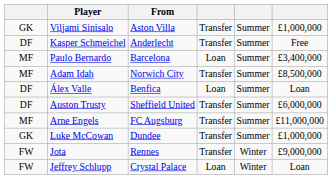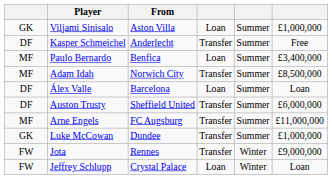 <table class="wikitable sortable" style="text-align:center;">
 <tr>
 <th style="width:64px;"></th>
 <th>Player</th>
 <th>From</th>
 <th></th>
 <th></th>
 <th style="width:84px;"></th>
 </tr>
 <tr>
 <td>GK</td>
 <td align="left"> <a href='#'>Viljami Sinisalo</a></td>
 <td style="text-align:left"> <a href='#'>Aston Villa</a></td>
-<td>Transfer</td>
+<td>Loan</td>
 <td>Summer</td>
 <td>£1,000,000</td>
 </tr>
 <tr>
 <td>DF</td>
 <td align="left"> <a href='#'>Kasper Schmeichel</a></td>
 <td style="text-align:left"> <a href='#'>Anderlecht</a></td>
 <td>Transfer</td>
 <td>Summer</td>
 <td>Free</td>
 </tr>
 <tr>
 <td>MF</td>
 <td align="left"> <a href='#'>Paulo Bernardo</a></td>
-<td style="text-align:left"> <a href='#'>Barcelona</a></td>
+<td style="text-align:left"> <a href='#'>Benfica</a></td>
 <td>Loan</td>
 <td>Summer</td>
 <td>£3,400,000</td>
 </tr>
 <tr>
 <td>MF</td>
 <td align="left"> <a href='#'>Adam Idah</a></td>
 <td style="text-align:left"> <a href='#'>Norwich City</a></td>
 <td>Transfer</td>
 <td>Summer</td>
 <td>£8,500,000</td>
 </tr>
 <tr>
 <td>DF</td>
 <td align="left"> <a href='#'>Álex Valle</a></td>
-<td style="text-align:left"> <a href='#'>Benfica</a></td>
+<td style="text-align:left"> <a href='#'>Barcelona</a></td>
 <td>Loan</td>
 <td>Summer</td>
 <td>Loan</td>
 </tr>
 <tr>
 <td>DF</td>
 <td align="left"> <a href='#'>Auston Trusty</a></td>
 <td style="text-align:left"> <a href='#'>Sheffield United</a></td>
 <td>Transfer</td>
 <td>Summer</td>
 <td>£6,000,000</td>
 </tr>
 <tr>
 <td>MF</td>
 <td align="left"> <a href='#'>Arne Engels</a></td>
 <td style="text-align:left"> <a href='#'>FC Augsburg</a></td>
 <td>Transfer</td>
 <td>Summer</td>
 <td>£11,000,000</td>
 </tr>
 <tr>
 <td>GK</td>
 <td align="left"> <a href='#'>Luke McCowan</a></td>
 <td style="text-align:left"> <a href='#'>Dundee</a></td>
 <td>Transfer</td>
 <td>Summer</td>
 <td>£1,000,000</td>
 </tr>
 <tr>
 <td>FW</td>
 <td align="left"> <a href='#'>Jota</a></td>
 <td style="text-align:left"> <a href='#'>Rennes</a></td>
 <td>Transfer</td>
 <td>Winter</td>
 <td>£9,000,000</td>
 </tr>
 <tr>
 <td>FW</td>
 <td align="left"> <a href='#'>Jeffrey Schlupp</a></td>
 <td style="text-align:left"> <a href='#'>Crystal Palace</a></td>
 <td>Loan</td>
 <td>Winter</td>
 <td>Loan</td>
 </tr>
 </table>
